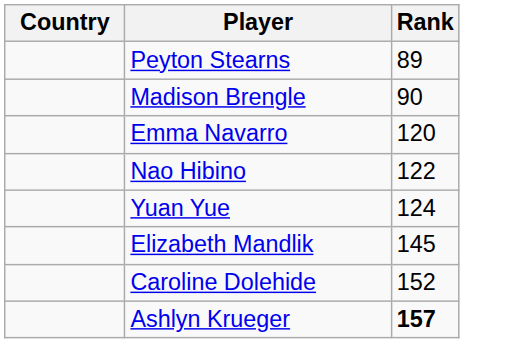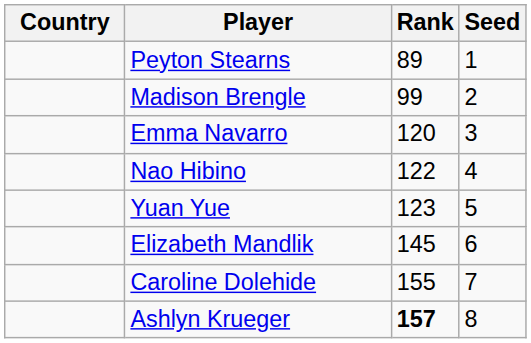 <table class="wikitable">
 <tr>
 <th width="75">Country</th>
 <th width="175">Player</th>
 <th>Rank</th>
+<th>Seed</th>
 </tr>
 <tr>
 <td></td>
 <td><a href='#'>Peyton Stearns</a></td>
 <td>89</td>
+<td>1</td>
 </tr>
 <tr>
 <td></td>
 <td><a href='#'>Madison Brengle</a></td>
-<td>90</td>
+<td>99</td>
+<td>2</td>
 </tr>
 <tr>
 <td></td>
 <td><a href='#'>Emma Navarro</a></td>
 <td>120</td>
+<td>3</td>
 </tr>
 <tr>
 <td></td>
 <td><a href='#'>Nao Hibino</a></td>
 <td>122</td>
+<td>4</td>
 </tr>
 <tr>
 <td></td>
 <td><a href='#'>Yuan Yue</a></td>
-<td>124</td>
+<td>123</td>
+<td>5</td>
 </tr>
 <tr>
 <td></td>
 <td><a href='#'>Elizabeth Mandlik</a></td>
 <td>145</td>
+<td>6</td>
 </tr>
 <tr>
 <td></td>
 <td><a href='#'>Caroline Dolehide</a></td>
-<td>152</td>
+<td>155</td>
+<td>7</td>
 </tr>
 <tr>
 <td></td>
 <td><a href='#'>Ashlyn Krueger</a></td>
 <td><strong>157</strong></td>
+<td>8</td>
 </tr>
 </table>
